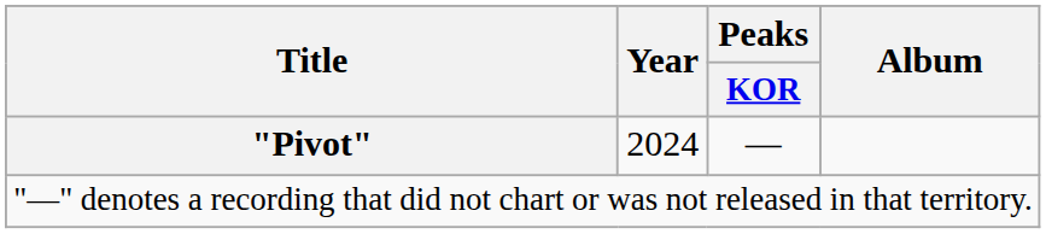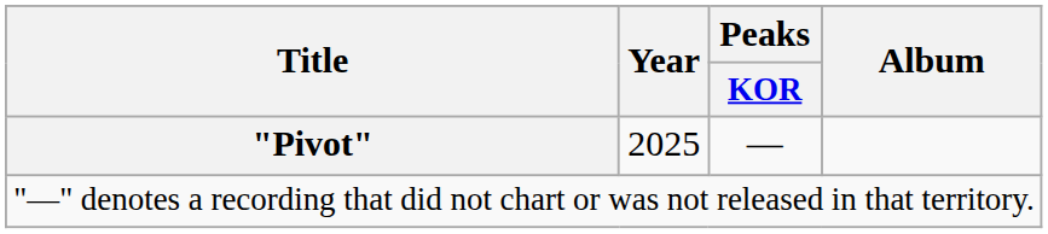 <table class="wikitable plainrowheaders" style="text-align:center;">
 <tr>
 <th scope="col" rowspan="2" style="width:16.5em;">Title</th>
 <th scope="col" rowspan="2" style="width:1em;">Year</th>
 <th scope="col" colspan="1">Peaks</th>
 <th scope="col" rowspan="2">Album</th>
 </tr>
 <tr>
 <th scope="col" style="width:3em;font-size:90%;"><a href='#'>KOR</a></th>
 </tr>
 <tr>
 <th scope="row">"Pivot"<br></th>
-<td>2024</td>
+<td>2025</td>
 <td>—</td>
 <td></td>
 </tr>
 <tr>
 <td colspan="14" style="font-size:90%">"—" denotes a recording that did not chart or was not released in that territory.</td>
 </tr>
 </table>
